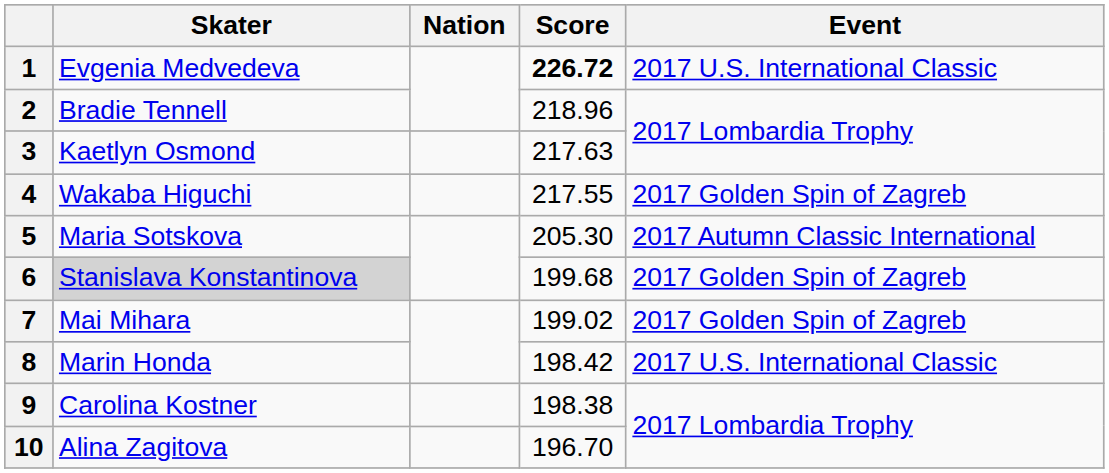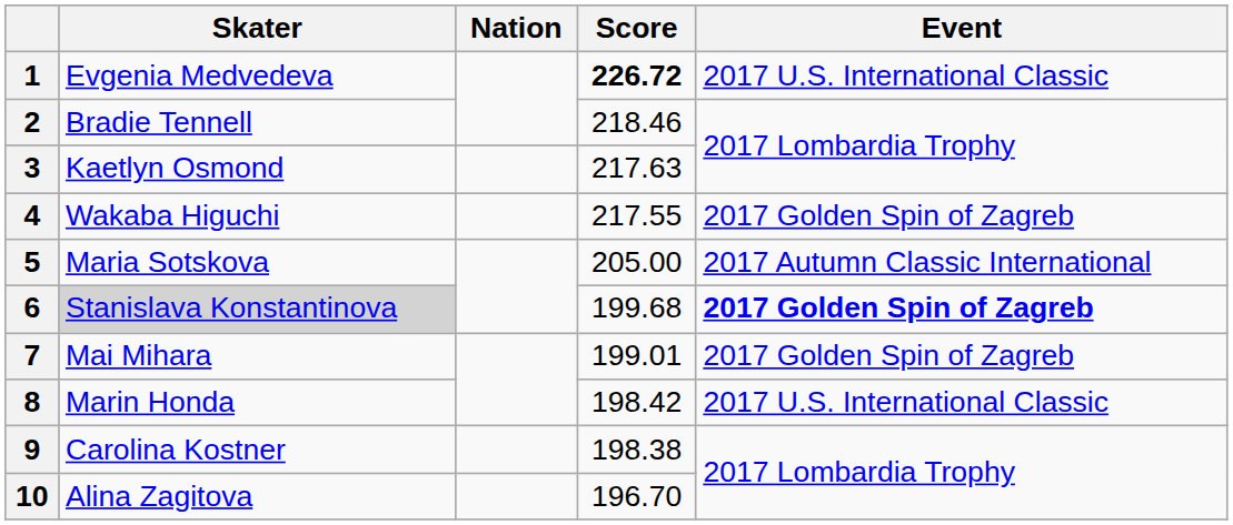 <table class="wikitable sortable" style="text-align:left; width:75%">
 <tr>
 <th scope="col"></th>
 <th scope="col">Skater</th>
 <th scope="col">Nation</th>
 <th scope="col">Score</th>
 <th scope="col">Event</th>
 </tr>
 <tr>
 <th scope="row">1</th>
 <td><a href='#'>Evgenia Medvedeva</a></td>
 <td rowspan="2"></td>
 <td style="text-align:center;"><strong>226.72</strong></td>
 <td><a href='#'>2017 U.S. International Classic</a></td>
 </tr>
 <tr>
 <th scope="row">2</th>
 <td><a href='#'>Bradie Tennell</a></td>
-<td style="text-align:center;">218.96</td>
+<td style="text-align:center;">218.46</td>
 <td rowspan="2"><a href='#'>2017 Lombardia Trophy</a></td>
 </tr>
 <tr>
 <th scope="row">3</th>
 <td><a href='#'>Kaetlyn Osmond</a></td>
 <td></td>
 <td style="text-align:center;">217.63</td>
 </tr>
 <tr>
 <th scope="row">4</th>
 <td><a href='#'>Wakaba Higuchi</a></td>
 <td></td>
 <td style="text-align:center;">217.55</td>
 <td><a href='#'>2017 Golden Spin of Zagreb</a></td>
 </tr>
 <tr>
 <th scope="row">5</th>
 <td><a href='#'>Maria Sotskova</a></td>
 <td rowspan="2"></td>
-<td style="text-align:center;">205.30</td>
+<td style="text-align:center;">205.00</td>
 <td><a href='#'>2017 Autumn Classic International</a></td>
 </tr>
 <tr>
 <th scope="row">6</th>
 <td style="background: lightgrey;"><a href='#'>Stanislava Konstantinova</a></td>
 <td style="text-align:center;">199.68</td>
-<td><a href='#'>2017 Golden Spin of Zagreb</a></td>
+<td><strong><a href='#'>2017 Golden Spin of Zagreb</a></strong></td>
 </tr>
 <tr>
 <th scope="row">7</th>
 <td><a href='#'>Mai Mihara</a></td>
 <td rowspan="2"></td>
-<td style="text-align:center;">199.02</td>
+<td style="text-align:center;">199.01</td>
 <td><a href='#'>2017 Golden Spin of Zagreb</a></td>
 </tr>
 <tr>
 <th scope="row">8</th>
 <td><a href='#'>Marin Honda</a></td>
 <td style="text-align:center;">198.42</td>
 <td><a href='#'>2017 U.S. International Classic</a></td>
 </tr>
 <tr>
 <th scope="row">9</th>
 <td><a href='#'>Carolina Kostner</a></td>
 <td></td>
 <td style="text-align:center;">198.38</td>
 <td rowspan="2"><a href='#'>2017 Lombardia Trophy</a></td>
 </tr>
 <tr>
 <th scope="row">10</th>
 <td><a href='#'>Alina Zagitova</a></td>
 <td></td>
 <td style="text-align:center;">196.70</td>
 </tr>
 </table>
